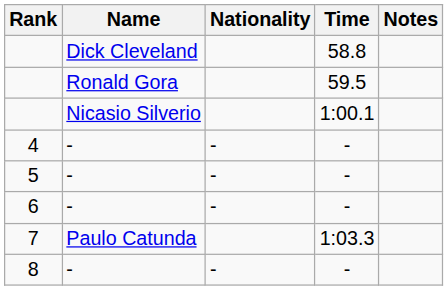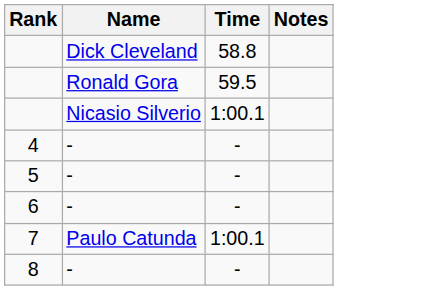 <table class="wikitable sortable" style="text-align:center">
 <tr>
 <th>Rank</th>
 <th>Name</th>
-<th>Nationality</th>
 <th>Time</th>
 <th>Notes</th>
 </tr>
 <tr>
 <td></td>
 <td align=left><a href='#'>Dick Cleveland</a></td>
-<td align=left></td>
 <td>58.8</td>
 <td></td>
 </tr>
 <tr>
 <td></td>
 <td align=left><a href='#'>Ronald Gora</a></td>
-<td align=left></td>
 <td>59.5</td>
 <td></td>
 </tr>
 <tr>
 <td></td>
 <td align=left><a href='#'>Nicasio Silverio</a></td>
-<td align=left></td>
 <td>1:00.1</td>
 <td></td>
 </tr>
 <tr>
 <td>4</td>
-<td align=left>-</td>
 <td align=left>-</td>
 <td>-</td>
 <td></td>
 </tr>
 <tr>
 <td>5</td>
 <td align=left>-</td>
-<td align=left>-</td>
 <td>-</td>
 <td></td>
 </tr>
 <tr>
 <td>6</td>
-<td align=left>-</td>
 <td align=left>-</td>
 <td>-</td>
 <td></td>
 </tr>
 <tr>
 <td>7</td>
 <td align=left><a href='#'>Paulo Catunda</a></td>
-<td align=left></td>
-<td>1:03.3</td>
+<td>1:00.1</td>
 <td></td>
 </tr>
 <tr>
 <td>8</td>
 <td align=left>-</td>
-<td align=left>-</td>
 <td>-</td>
 <td></td>
 </tr>
 </table>
